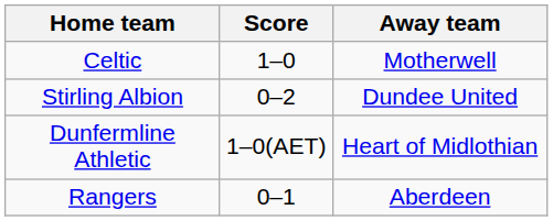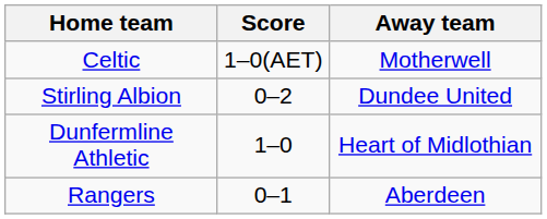 <table class="wikitable" style="text-align: center">
 <tr>
 <th width=140>Home team</th>
 <th width=70>Score</th>
 <th width=140>Away team</th>
 </tr>
 <tr>
 <td><a href='#'>Celtic</a></td>
-<td>1–0</td>
+<td>1–0(AET)</td>
 <td><a href='#'>Motherwell</a></td>
 </tr>
 <tr>
 <td><a href='#'>Stirling Albion</a></td>
 <td>0–2</td>
 <td><a href='#'>Dundee United</a></td>
 </tr>
 <tr>
 <td><a href='#'>Dunfermline Athletic</a></td>
-<td>1–0(AET)</td>
+<td>1–0</td>
 <td><a href='#'>Heart of Midlothian</a></td>
 </tr>
 <tr>
 <td><a href='#'>Rangers</a></td>
 <td>0–1</td>
 <td><a href='#'>Aberdeen</a></td>
 </tr>
 </table>
